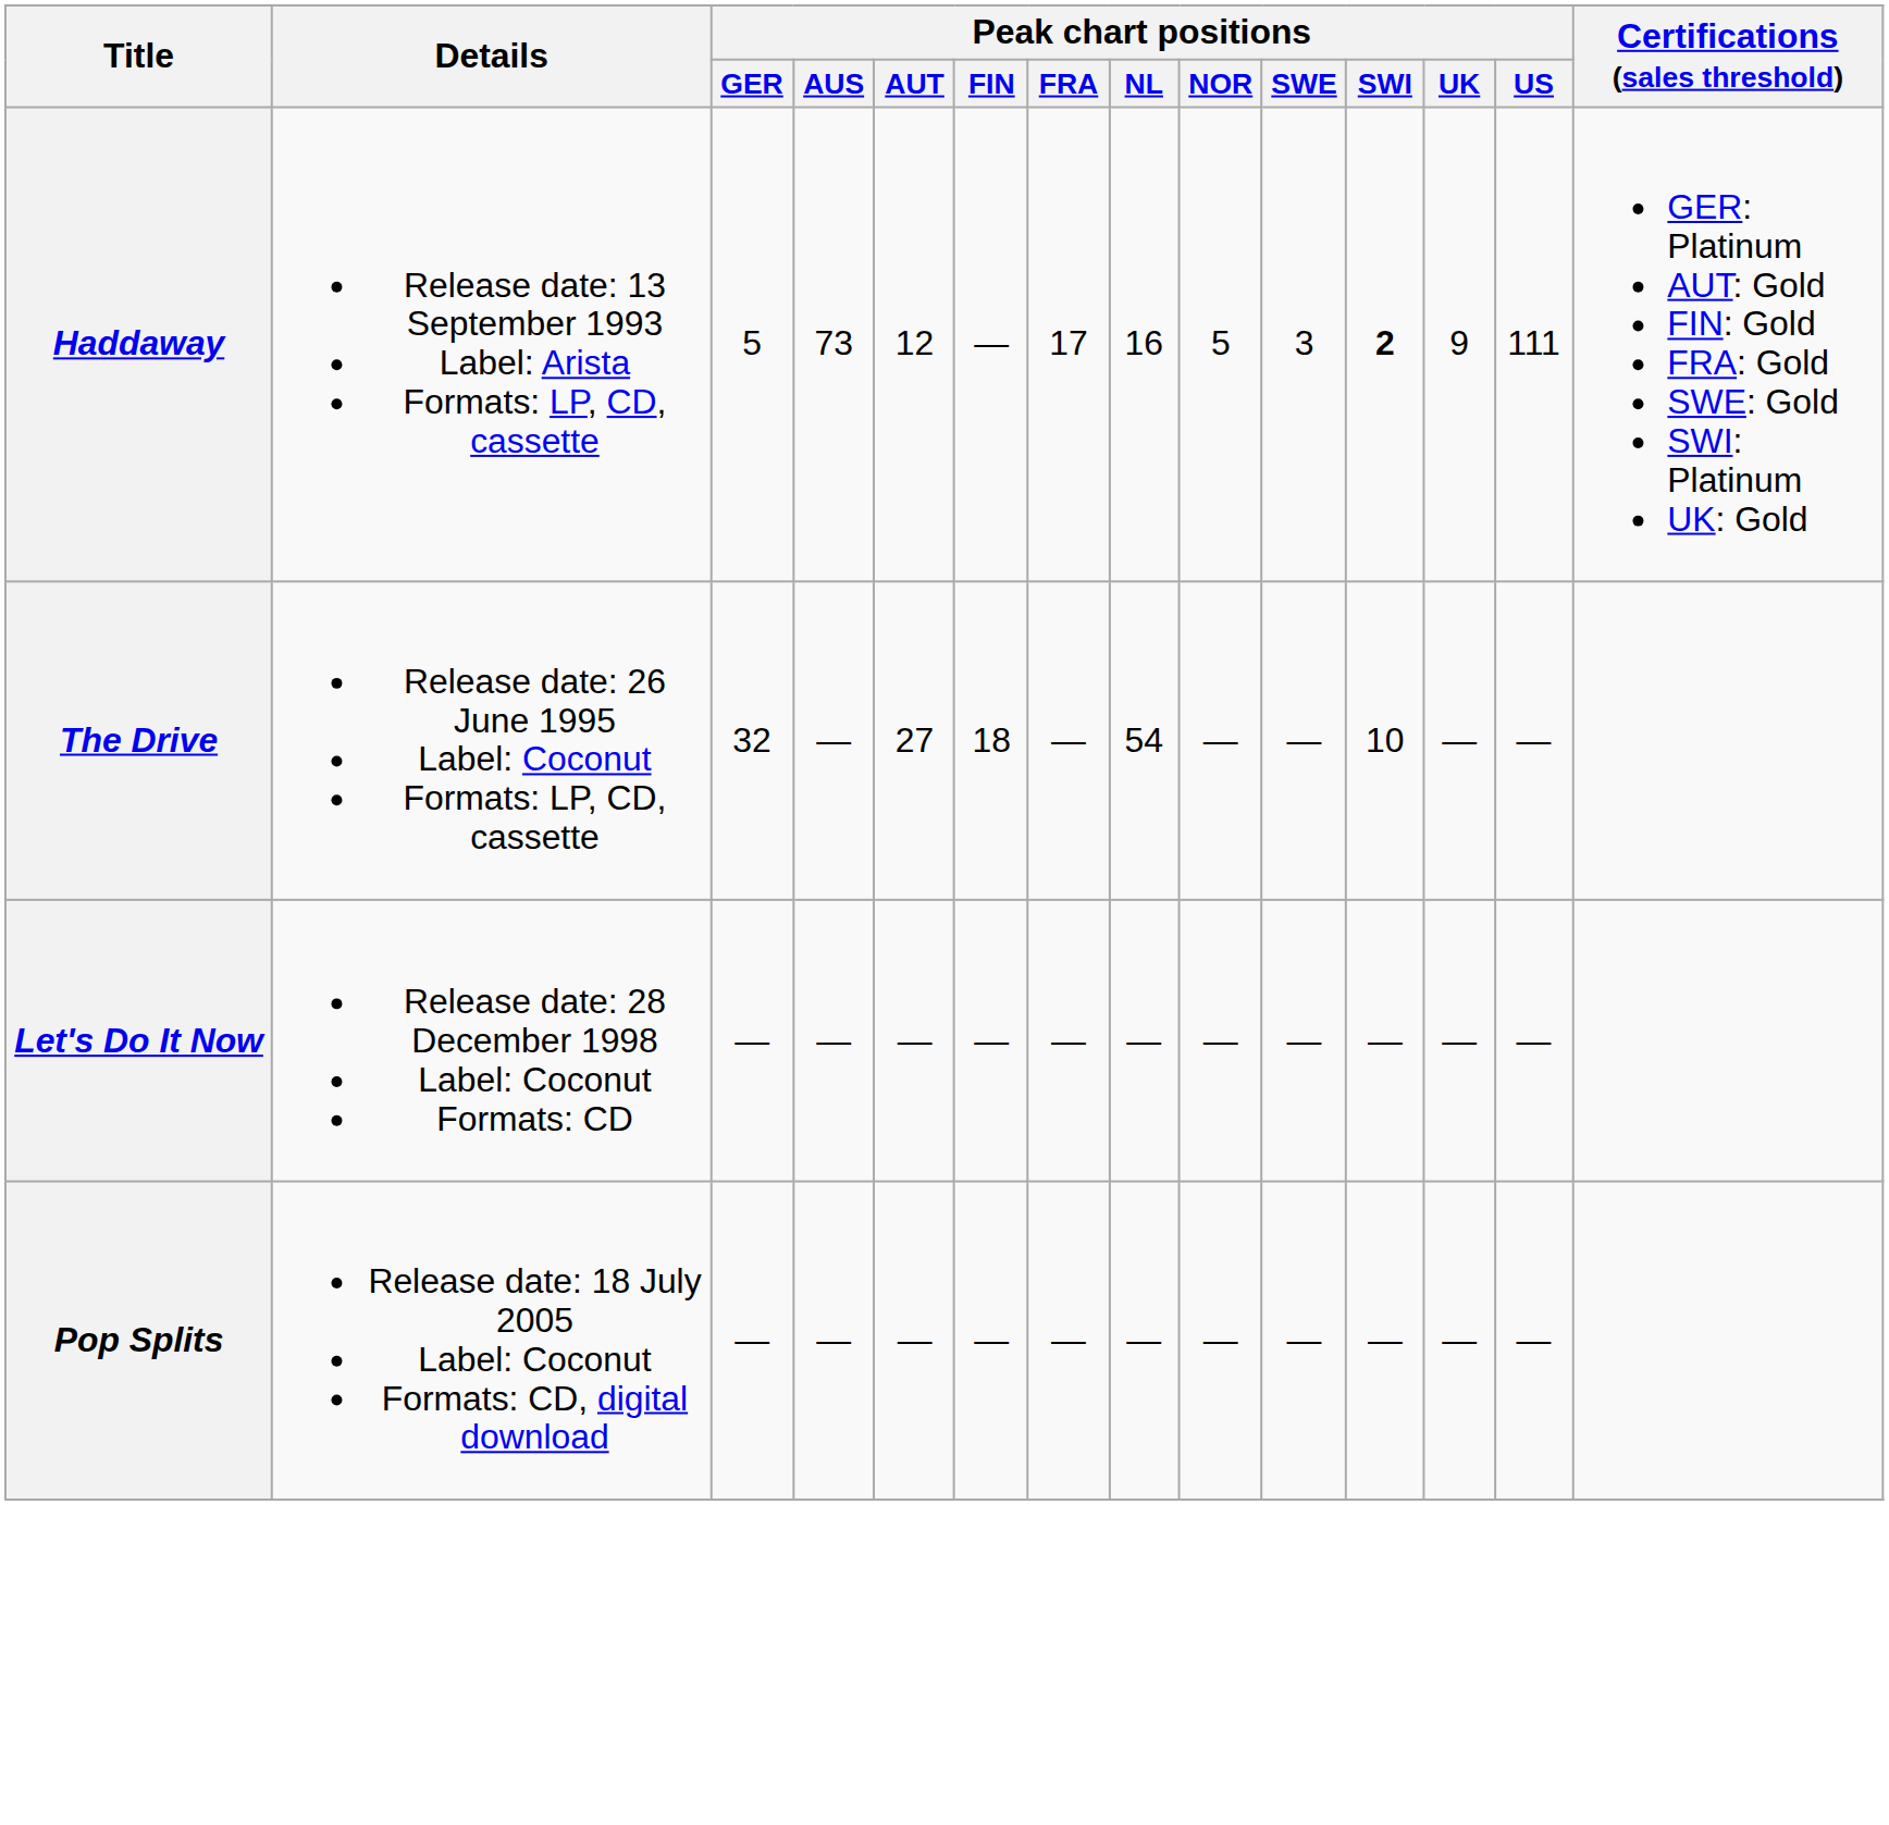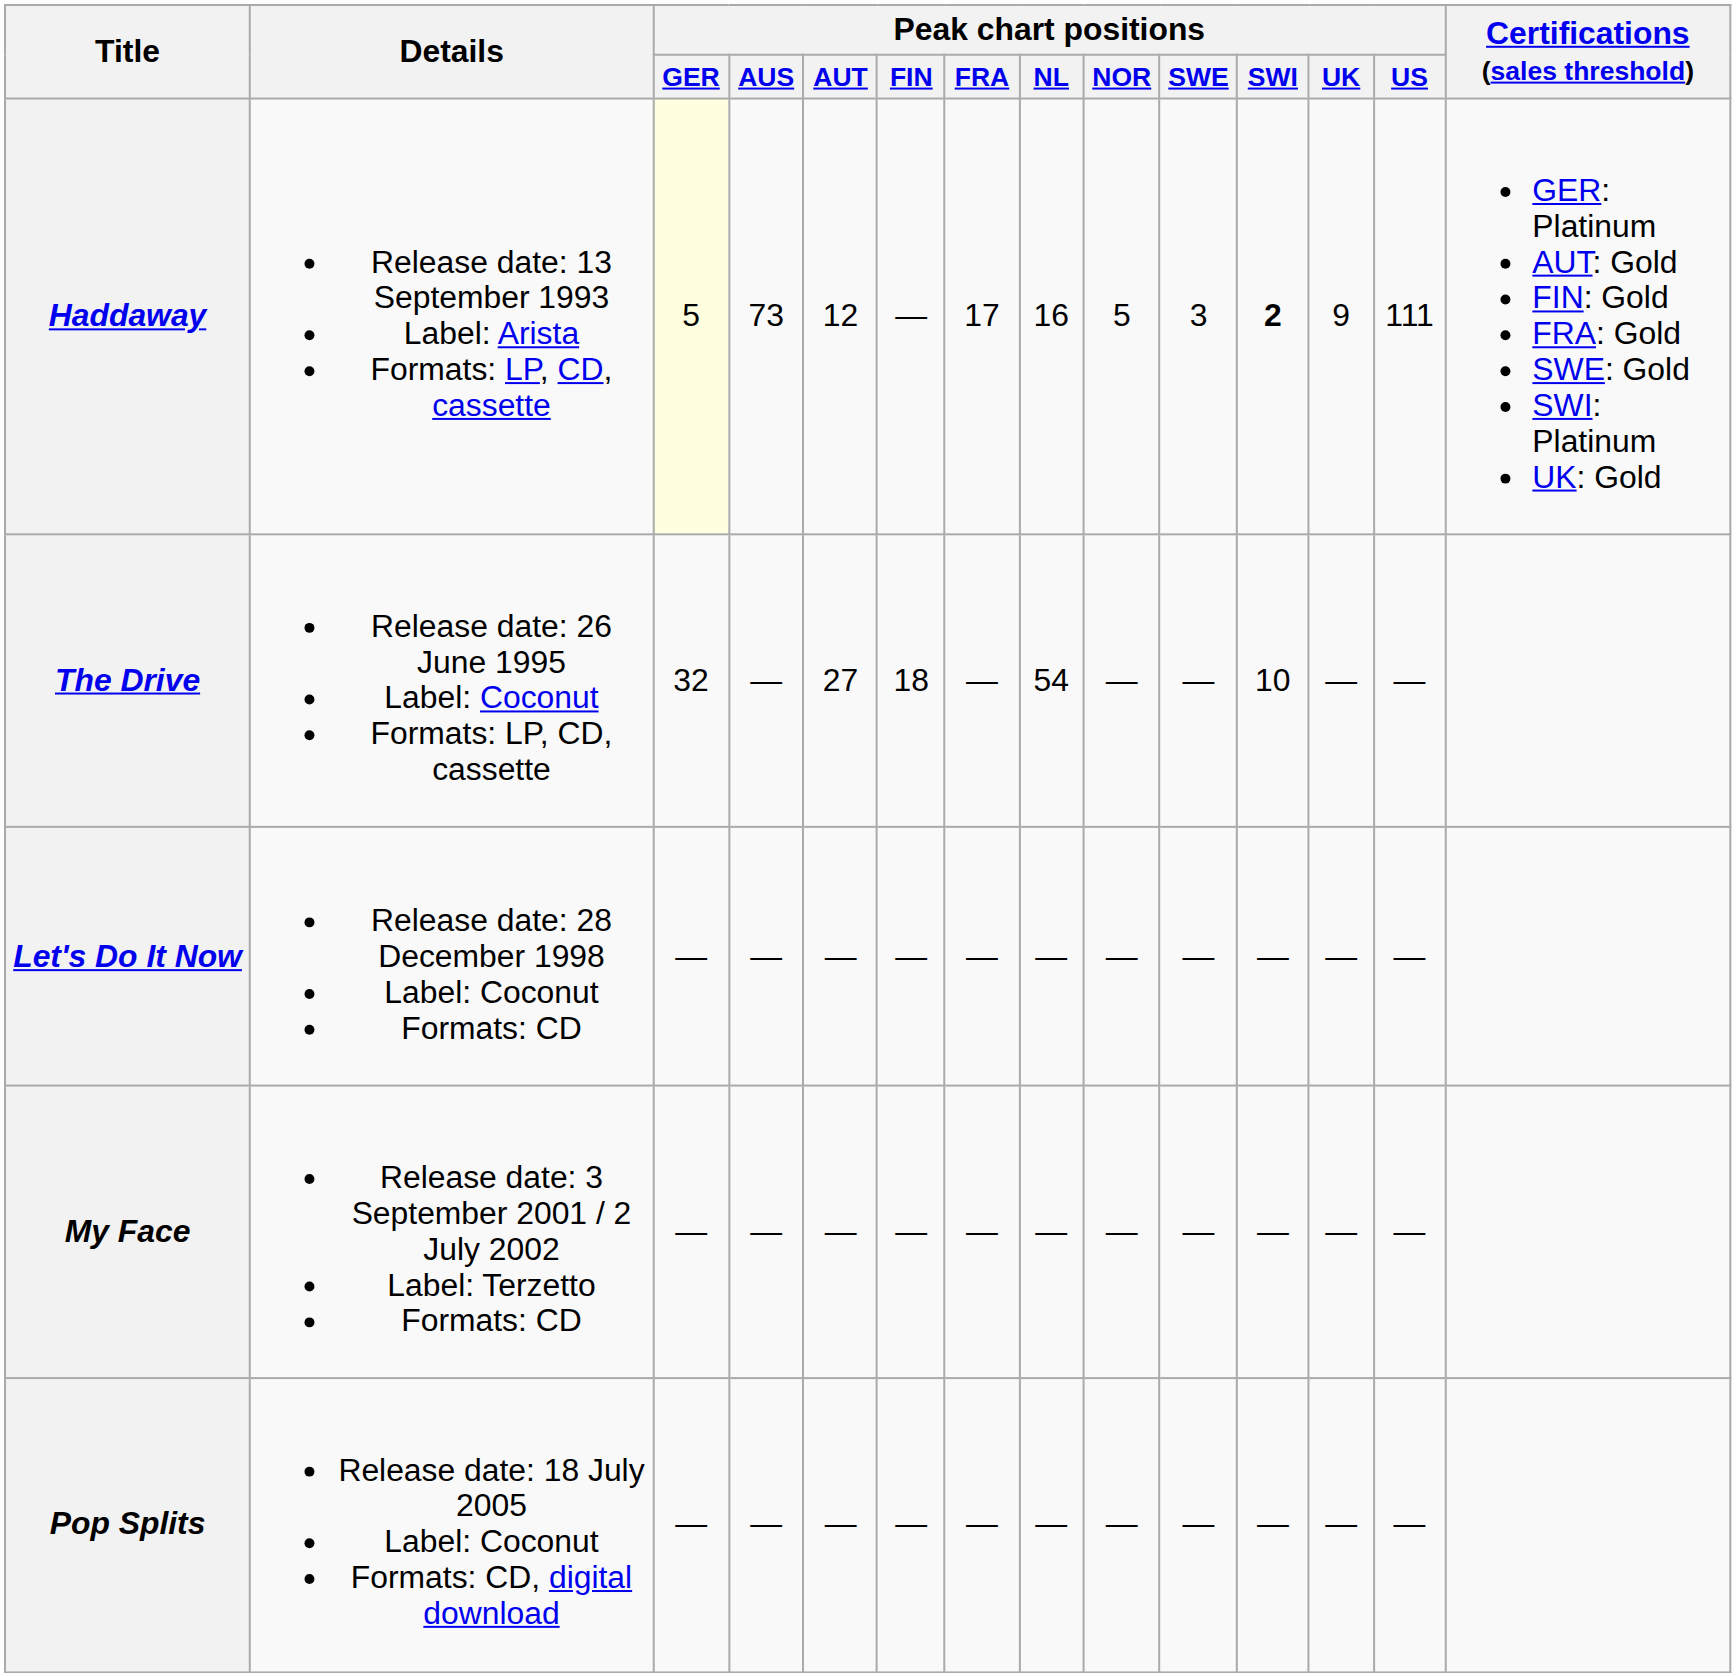 <table class="wikitable plainrowheaders" style="text-align:center;">
 <tr>
 <th rowspan="2" style="width:10em;">Title</th>
 <th rowspan="2" style="width:18em;">Details</th>
 <th colspan="11">Peak chart positions</th>
 <th rowspan="2" style="width:11em;"><a href='#'>Certifications</a><br><small>(<a href='#'>sales threshold</a>)</small></th>
 </tr>
 <tr style="font-size:smaller;">
 <th width="35"><a href='#'>GER</a><br></th>
 <th width="35"><a href='#'>AUS</a><br></th>
 <th width="35"><a href='#'>AUT</a><br></th>
 <th width="35"><a href='#'>FIN</a><br></th>
 <th width="35"><a href='#'>FRA</a><br></th>
 <th width="35"><a href='#'>NL</a><br></th>
 <th width="35"><a href='#'>NOR</a><br></th>
 <th width="35"><a href='#'>SWE</a><br></th>
 <th width="35"><a href='#'>SWI</a><br></th>
 <th width="35"><a href='#'>UK</a><br></th>
 <th width="35"><a href='#'>US</a><br></th>
 </tr>
 <tr>
 <th scope="row"><em><a href='#'>Haddaway</a></em></th>
 <td><br><ul><li>Release date: 13 September 1993</li><li>Label: <a href='#'>Arista</a></li><li>Formats: <a href='#'>LP</a>, <a href='#'>CD</a>, <a href='#'>cassette</a></li></ul></td>
-<td>5</td>
+<td style="background: lightyellow;">5</td>
 <td>73</td>
 <td>12</td>
 <td>—</td>
 <td>17</td>
 <td>16</td>
 <td>5</td>
 <td>3</td>
 <td><strong>2</strong></td>
 <td>9</td>
 <td>111</td>
 <td align="left"><br><ul><li><a href='#'>GER</a>: Platinum</li><li><a href='#'>AUT</a>: Gold</li><li><a href='#'>FIN</a>: Gold</li><li><a href='#'>FRA</a>: Gold</li><li><a href='#'>SWE</a>: Gold</li><li><a href='#'>SWI</a>: Platinum</li><li><a href='#'>UK</a>: Gold</li></ul></td>
 </tr>
 <tr>
 <th scope="row"><em><a href='#'>The Drive</a></em></th>
 <td><br><ul><li>Release date: 26 June 1995</li><li>Label: <a href='#'>Coconut</a></li><li>Formats: LP, CD, cassette</li></ul></td>
 <td>32</td>
 <td>—</td>
 <td>27</td>
 <td>18</td>
 <td>—</td>
 <td>54</td>
 <td>—</td>
 <td>—</td>
 <td>10</td>
 <td>—</td>
 <td>—</td>
 <td></td>
 </tr>
 <tr>
 <th scope="row"><em><a href='#'>Let's Do It Now</a></em></th>
 <td><br><ul><li>Release date: 28 December 1998</li><li>Label: Coconut</li><li>Formats: CD</li></ul></td>
 <td>—</td>
 <td>—</td>
 <td>—</td>
 <td>—</td>
 <td>—</td>
 <td>—</td>
 <td>—</td>
 <td>—</td>
 <td>—</td>
 <td>—</td>
 <td>—</td>
 <td></td>
 </tr>
 <tr>
+<th scope="row"><em>My Face</em><br></th>
+<td><br><ul><li>Release date: 3 September 2001 / 2 July 2002</li><li>Label: Terzetto</li><li>Formats: CD</li></ul></td>
+<td>—</td>
+<td>—</td>
+<td>—</td>
+<td>—</td>
+<td>—</td>
+<td>—</td>
+<td>—</td>
+<td>—</td>
+<td>—</td>
+<td>—</td>
+<td>—</td>
+<td></td>
+</tr>
+<tr>
 <th scope="row"><em>Pop Splits</em></th>
 <td><br><ul><li>Release date: 18 July 2005</li><li>Label: Coconut</li><li>Formats: CD, <a href='#'>digital download</a></li></ul></td>
 <td>—</td>
 <td>—</td>
 <td>—</td>
 <td>—</td>
 <td>—</td>
 <td>—</td>
 <td>—</td>
 <td>—</td>
 <td>—</td>
 <td>—</td>
 <td>—</td>
 <td></td>
 </tr>
 <tr>
 </tr>
 </table>
